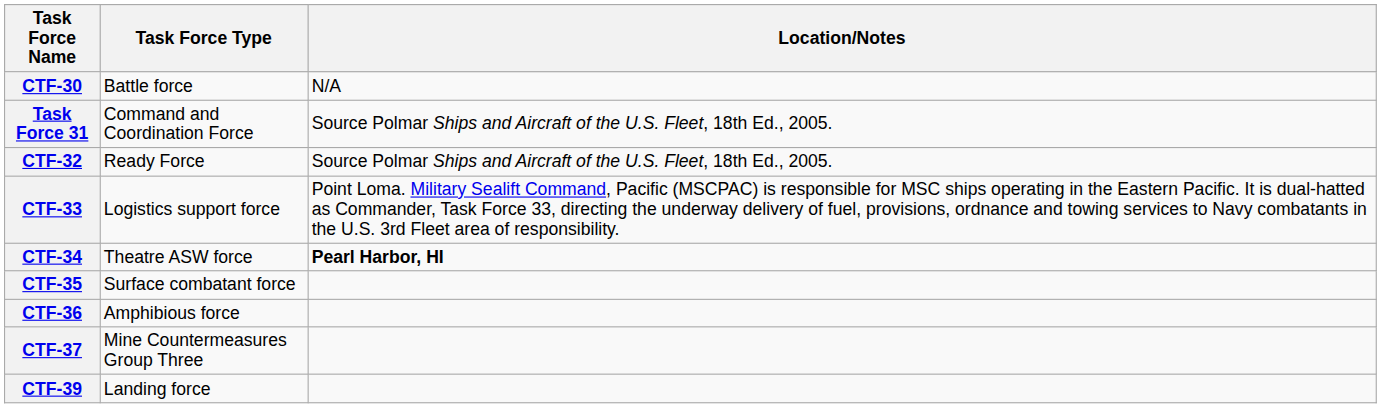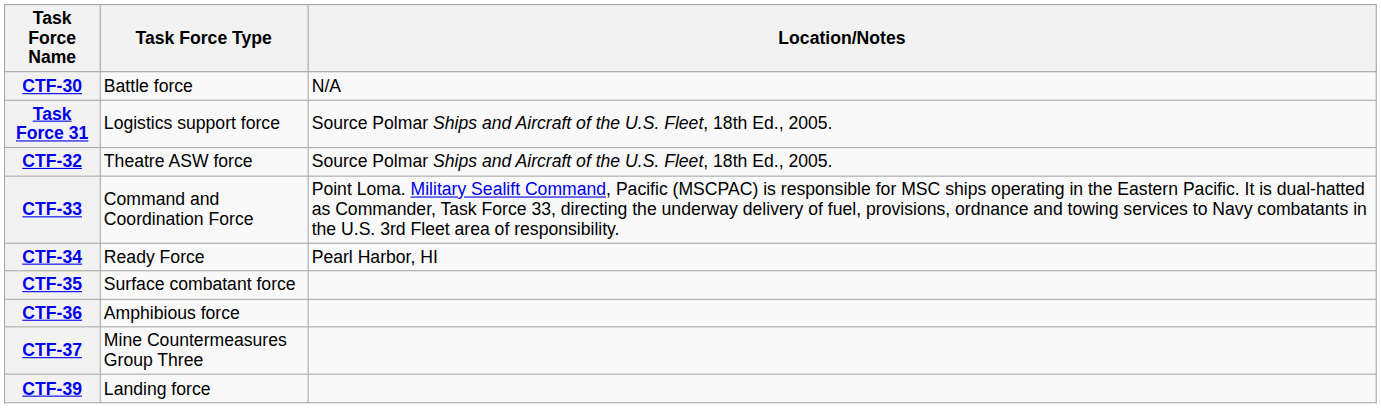 <table class="wikitable plainrowheaders">
 <tr bgcolor="#CCCCCC">
 <th scope="col">Task Force Name</th>
 <th scope="col">Task Force Type</th>
 <th scope="col">Location/Notes</th>
 </tr>
 <tr>
 <th scope="row"><a href='#'>CTF-30</a></th>
 <td>Battle force</td>
 <td>N/A</td>
 </tr>
 <tr>
 <th scope="row"><a href='#'>Task Force 31</a></th>
-<td>Command and Coordination Force</td>
+<td>Logistics support force</td>
 <td>Source Polmar <em>Ships and Aircraft of the U.S. Fleet</em>, 18th Ed., 2005.</td>
 </tr>
 <tr>
 <th scope="row"><a href='#'>CTF-32</a></th>
-<td>Ready Force</td>
+<td>Theatre ASW force</td>
 <td>Source Polmar <em>Ships and Aircraft of the U.S. Fleet</em>, 18th Ed., 2005.</td>
 </tr>
 <tr>
 <th scope="row"><a href='#'>CTF-33</a></th>
-<td>Logistics support force</td>
+<td>Command and Coordination Force</td>
 <td>Point Loma. <a href='#'>Military Sealift Command</a>, Pacific (MSCPAC) is responsible for MSC ships operating in the Eastern Pacific. It is dual-hatted as Commander, Task Force 33, directing the underway delivery of fuel, provisions, ordnance and towing services to Navy combatants in the U.S. 3rd Fleet area of responsibility.</td>
 </tr>
 <tr>
 <th scope="row"><a href='#'>CTF-34</a></th>
-<td>Theatre ASW force</td>
-<td><strong>Pearl Harbor, HI</strong></td>
+<td>Ready Force</td>
+<td>Pearl Harbor, HI</td>
 </tr>
 <tr>
 <th scope="row"><a href='#'>CTF-35</a></th>
 <td>Surface combatant force</td>
 <td></td>
 </tr>
 <tr>
 <th scope="row"><a href='#'>CTF-36</a></th>
 <td>Amphibious force</td>
 <td></td>
 </tr>
 <tr>
 <th scope="row"><a href='#'>CTF-37</a></th>
 <td>Mine Countermeasures Group Three</td>
 <td></td>
 </tr>
 <tr>
 <th scope="row"><a href='#'>CTF-39</a></th>
 <td>Landing force</td>
 <td></td>
 </tr>
 </table>
